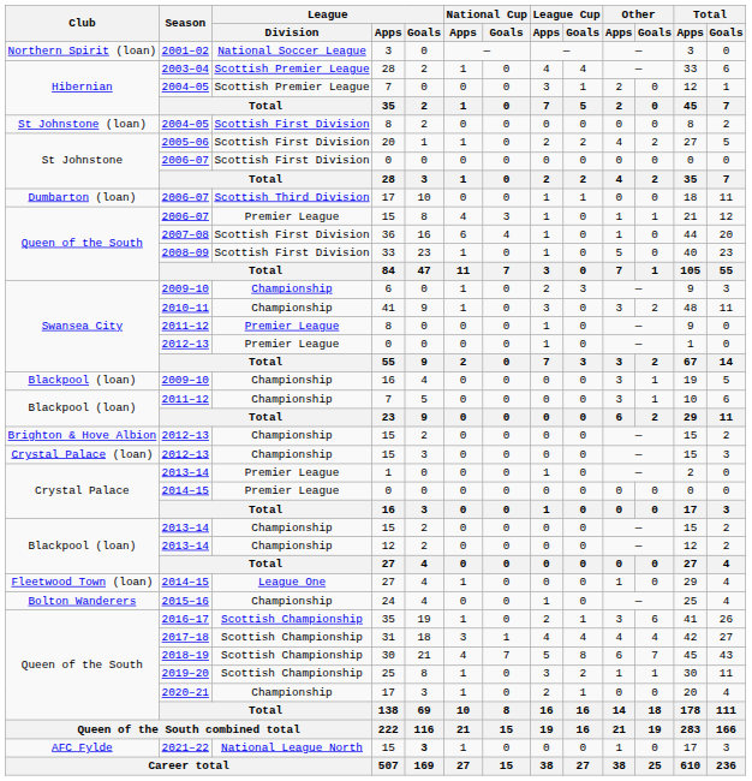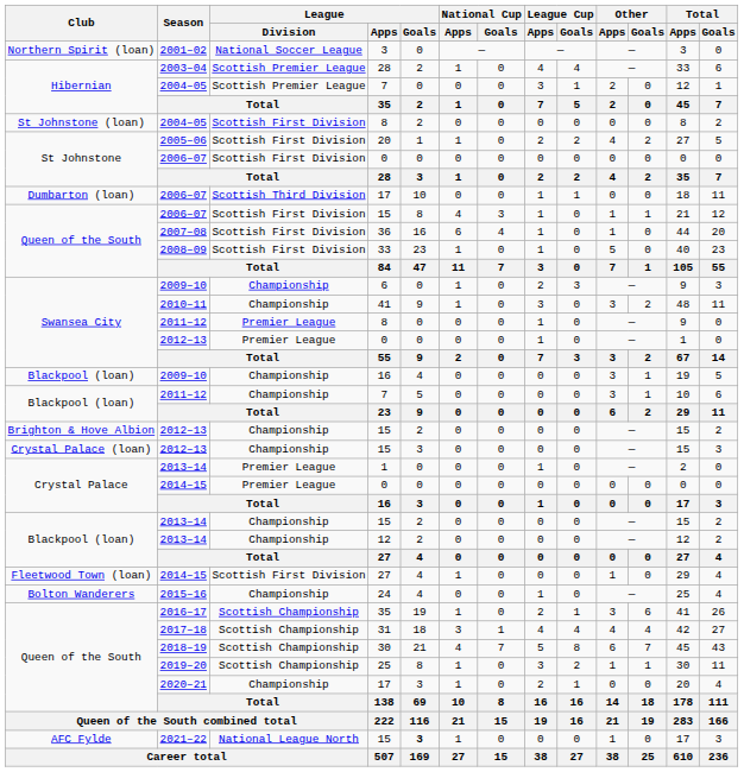 <table class="wikitable" style="text-align:center">
 <tr>
 <th rowspan="2">Club</th>
 <th rowspan="2">Season</th>
 <th colspan="3">League</th>
 <th colspan="2">National Cup</th>
 <th colspan="2">League Cup</th>
 <th colspan="2">Other</th>
 <th colspan="2">Total</th>
 </tr>
 <tr>
 <th>Division</th>
 <th>Apps</th>
 <th>Goals</th>
 <th>Apps</th>
 <th>Goals</th>
 <th>Apps</th>
 <th>Goals</th>
 <th>Apps</th>
 <th>Goals</th>
 <th>Apps</th>
 <th>Goals</th>
 </tr>
 <tr>
 <td><a href='#'>Northern Spirit</a> (loan)</td>
 <td><a href='#'>2001–02</a></td>
 <td><a href='#'>National Soccer League</a></td>
 <td>3</td>
 <td>0</td>
 <td colspan="2">—</td>
 <td colspan="2">—</td>
 <td colspan="2">—</td>
 <td>3</td>
 <td>0</td>
 </tr>
 <tr>
 <td rowspan="3"><a href='#'>Hibernian</a></td>
 <td><a href='#'>2003–04</a></td>
 <td><a href='#'>Scottish Premier League</a></td>
 <td>28</td>
 <td>2</td>
 <td>1</td>
 <td>0</td>
 <td>4</td>
 <td>4</td>
 <td colspan="2">—</td>
 <td>33</td>
 <td>6</td>
 </tr>
 <tr>
 <td><a href='#'>2004–05</a></td>
 <td>Scottish Premier League</td>
 <td>7</td>
 <td>0</td>
 <td>0</td>
 <td>0</td>
 <td>3</td>
 <td>1</td>
 <td>2</td>
 <td>0</td>
 <td>12</td>
 <td>1</td>
 </tr>
 <tr>
 <th colspan="2">Total</th>
 <th>35</th>
 <th>2</th>
 <th>1</th>
 <th>0</th>
 <th>7</th>
 <th>5</th>
 <th>2</th>
 <th>0</th>
 <th>45</th>
 <th>7</th>
 </tr>
 <tr>
 <td><a href='#'>St Johnstone</a> (loan)</td>
 <td><a href='#'>2004–05</a></td>
 <td><a href='#'>Scottish First Division</a></td>
 <td>8</td>
 <td>2</td>
 <td>0</td>
 <td>0</td>
 <td>0</td>
 <td>0</td>
 <td>0</td>
 <td>0</td>
 <td>8</td>
 <td>2</td>
 </tr>
 <tr>
 <td rowspan="3">St Johnstone</td>
 <td><a href='#'>2005–06</a></td>
 <td>Scottish First Division</td>
 <td>20</td>
 <td>1</td>
 <td>1</td>
 <td>0</td>
 <td>2</td>
 <td>2</td>
 <td>4</td>
 <td>2</td>
 <td>27</td>
 <td>5</td>
 </tr>
 <tr>
 <td><a href='#'>2006–07</a></td>
 <td>Scottish First Division</td>
 <td>0</td>
 <td>0</td>
 <td>0</td>
 <td>0</td>
 <td>0</td>
 <td>0</td>
 <td>0</td>
 <td>0</td>
 <td>0</td>
 <td>0</td>
 </tr>
 <tr>
 <th colspan="2">Total</th>
 <th>28</th>
 <th>3</th>
 <th>1</th>
 <th>0</th>
 <th>2</th>
 <th>2</th>
 <th>4</th>
 <th>2</th>
 <th>35</th>
 <th>7</th>
 </tr>
 <tr>
 <td><a href='#'>Dumbarton</a> (loan)</td>
 <td><a href='#'>2006–07</a></td>
 <td><a href='#'>Scottish Third Division</a></td>
 <td>17</td>
 <td>10</td>
 <td>0</td>
 <td>0</td>
 <td>1</td>
 <td>1</td>
 <td>0</td>
 <td>0</td>
 <td>18</td>
 <td>11</td>
 </tr>
 <tr>
 <td rowspan="4"><a href='#'>Queen of the South</a></td>
 <td><a href='#'>2006–07</a></td>
-<td>Premier League</td>
+<td>Scottish First Division</td>
 <td>15</td>
 <td>8</td>
 <td>4</td>
 <td>3</td>
 <td>1</td>
 <td>0</td>
 <td>1</td>
 <td>1</td>
 <td>21</td>
 <td>12</td>
 </tr>
 <tr>
 <td><a href='#'>2007–08</a></td>
 <td>Scottish First Division</td>
 <td>36</td>
 <td>16</td>
 <td>6</td>
 <td>4</td>
 <td>1</td>
 <td>0</td>
 <td>1</td>
 <td>0</td>
 <td>44</td>
 <td>20</td>
 </tr>
 <tr>
 <td><a href='#'>2008–09</a></td>
 <td>Scottish First Division</td>
 <td>33</td>
 <td>23</td>
 <td>1</td>
 <td>0</td>
 <td>1</td>
 <td>0</td>
 <td>5</td>
 <td>0</td>
 <td>40</td>
 <td>23</td>
 </tr>
 <tr>
 <th colspan="2">Total</th>
 <th>84</th>
 <th>47</th>
 <th>11</th>
 <th>7</th>
 <th>3</th>
 <th>0</th>
 <th>7</th>
 <th>1</th>
 <th>105</th>
 <th>55</th>
 </tr>
 <tr>
 <td rowspan="5"><a href='#'>Swansea City</a></td>
 <td><a href='#'>2009–10</a></td>
 <td><a href='#'>Championship</a></td>
 <td>6</td>
 <td>0</td>
 <td>1</td>
 <td>0</td>
 <td>2</td>
 <td>3</td>
 <td colspan="2">—</td>
 <td>9</td>
 <td>3</td>
 </tr>
 <tr>
 <td><a href='#'>2010–11</a></td>
 <td>Championship</td>
 <td>41</td>
 <td>9</td>
 <td>1</td>
 <td>0</td>
 <td>3</td>
 <td>0</td>
 <td>3</td>
 <td>2</td>
 <td>48</td>
 <td>11</td>
 </tr>
 <tr>
 <td><a href='#'>2011–12</a></td>
 <td><a href='#'>Premier League</a></td>
 <td>8</td>
 <td>0</td>
 <td>0</td>
 <td>0</td>
 <td>1</td>
 <td>0</td>
 <td colspan="2">—</td>
 <td>9</td>
 <td>0</td>
 </tr>
 <tr>
 <td><a href='#'>2012–13</a></td>
 <td>Premier League</td>
 <td>0</td>
 <td>0</td>
 <td>0</td>
 <td>0</td>
 <td>1</td>
 <td>0</td>
 <td colspan="2">—</td>
 <td>1</td>
 <td>0</td>
 </tr>
 <tr>
 <th colspan="2">Total</th>
 <th>55</th>
 <th>9</th>
 <th>2</th>
 <th>0</th>
 <th>7</th>
 <th>3</th>
 <th>3</th>
 <th>2</th>
 <th>67</th>
 <th>14</th>
 </tr>
 <tr>
 <td><a href='#'>Blackpool</a> (loan)</td>
 <td><a href='#'>2009–10</a></td>
 <td>Championship</td>
 <td>16</td>
 <td>4</td>
 <td>0</td>
 <td>0</td>
 <td>0</td>
 <td>0</td>
 <td>3</td>
 <td>1</td>
 <td>19</td>
 <td>5</td>
 </tr>
 <tr>
 <td rowspan="2">Blackpool (loan)</td>
 <td><a href='#'>2011–12</a></td>
 <td>Championship</td>
 <td>7</td>
 <td>5</td>
 <td>0</td>
 <td>0</td>
 <td>0</td>
 <td>0</td>
 <td>3</td>
 <td>1</td>
 <td>10</td>
 <td>6</td>
 </tr>
 <tr>
 <th colspan="2">Total</th>
 <th>23</th>
 <th>9</th>
 <th>0</th>
 <th>0</th>
 <th>0</th>
 <th>0</th>
 <th>6</th>
 <th>2</th>
 <th>29</th>
 <th>11</th>
 </tr>
 <tr>
 <td><a href='#'>Brighton & Hove Albion</a></td>
 <td><a href='#'>2012–13</a></td>
 <td>Championship</td>
 <td>15</td>
 <td>2</td>
 <td>0</td>
 <td>0</td>
 <td>0</td>
 <td>0</td>
 <td colspan="2">—</td>
 <td>15</td>
 <td>2</td>
 </tr>
 <tr>
 <td><a href='#'>Crystal Palace</a> (loan)</td>
 <td><a href='#'>2012–13</a></td>
 <td>Championship</td>
 <td>15</td>
 <td>3</td>
 <td>0</td>
 <td>0</td>
 <td>0</td>
 <td>0</td>
 <td colspan="2">—</td>
 <td>15</td>
 <td>3</td>
 </tr>
 <tr>
 <td rowspan="3">Crystal Palace</td>
 <td><a href='#'>2013–14</a></td>
 <td>Premier League</td>
 <td>1</td>
 <td>0</td>
 <td>0</td>
 <td>0</td>
 <td>1</td>
 <td>0</td>
 <td colspan="2">—</td>
 <td>2</td>
 <td>0</td>
 </tr>
 <tr>
 <td><a href='#'>2014–15</a></td>
 <td>Premier League</td>
 <td>0</td>
 <td>0</td>
 <td>0</td>
 <td>0</td>
 <td>0</td>
 <td>0</td>
 <td>0</td>
 <td>0</td>
 <td>0</td>
 <td>0</td>
 </tr>
 <tr>
 <th colspan="2">Total</th>
 <th>16</th>
 <th>3</th>
 <th>0</th>
 <th>0</th>
 <th>1</th>
 <th>0</th>
 <th>0</th>
 <th>0</th>
 <th>17</th>
 <th>3</th>
 </tr>
 <tr>
 <td rowspan="3">Blackpool (loan)</td>
 <td><a href='#'>2013–14</a></td>
 <td>Championship</td>
 <td>15</td>
 <td>2</td>
 <td>0</td>
 <td>0</td>
 <td>0</td>
 <td>0</td>
 <td colspan="2">—</td>
 <td>15</td>
 <td>2</td>
 </tr>
 <tr>
 <td><a href='#'>2013–14</a></td>
 <td>Championship</td>
 <td>12</td>
 <td>2</td>
 <td>0</td>
 <td>0</td>
 <td>0</td>
 <td>0</td>
 <td colspan="2">—</td>
 <td>12</td>
 <td>2</td>
 </tr>
 <tr>
 <th colspan="2">Total</th>
 <th>27</th>
 <th>4</th>
 <th>0</th>
 <th>0</th>
 <th>0</th>
 <th>0</th>
 <th>0</th>
 <th>0</th>
 <th>27</th>
 <th>4</th>
 </tr>
 <tr>
 <td><a href='#'>Fleetwood Town</a> (loan)</td>
 <td><a href='#'>2014–15</a></td>
-<td><a href='#'>League One</a></td>
+<td>Scottish First Division</td>
 <td>27</td>
 <td>4</td>
 <td>1</td>
 <td>0</td>
 <td>0</td>
 <td>0</td>
 <td>1</td>
 <td>0</td>
 <td>29</td>
 <td>4</td>
 </tr>
 <tr>
 <td><a href='#'>Bolton Wanderers</a></td>
 <td><a href='#'>2015–16</a></td>
 <td>Championship</td>
 <td>24</td>
 <td>4</td>
 <td>0</td>
 <td>0</td>
 <td>1</td>
 <td>0</td>
 <td colspan="2">—</td>
 <td>25</td>
 <td>4</td>
 </tr>
 <tr>
 <td rowspan="6">Queen of the South</td>
 <td><a href='#'>2016–17</a></td>
 <td><a href='#'>Scottish Championship</a></td>
 <td>35</td>
 <td>19</td>
 <td>1</td>
 <td>0</td>
 <td>2</td>
 <td>1</td>
 <td>3</td>
 <td>6</td>
 <td>41</td>
 <td>26</td>
 </tr>
 <tr>
 <td><a href='#'>2017–18</a></td>
 <td>Scottish Championship</td>
 <td>31</td>
 <td>18</td>
 <td>3</td>
 <td>1</td>
 <td>4</td>
 <td>4</td>
 <td>4</td>
 <td>4</td>
 <td>42</td>
 <td>27</td>
 </tr>
 <tr>
 <td><a href='#'>2018–19</a></td>
 <td>Scottish Championship</td>
 <td>30</td>
 <td>21</td>
 <td>4</td>
 <td>7</td>
 <td>5</td>
 <td>8</td>
 <td>6</td>
 <td>7</td>
 <td>45</td>
 <td>43</td>
 </tr>
 <tr>
 <td><a href='#'>2019–20</a></td>
 <td>Scottish Championship</td>
 <td>25</td>
 <td>8</td>
 <td>1</td>
 <td>0</td>
 <td>3</td>
 <td>2</td>
 <td>1</td>
 <td>1</td>
 <td>30</td>
 <td>11</td>
 </tr>
 <tr>
 <td><a href='#'>2020–21</a></td>
 <td>Championship</td>
 <td>17</td>
 <td>3</td>
 <td>1</td>
 <td>0</td>
 <td>2</td>
 <td>1</td>
 <td>0</td>
 <td>0</td>
 <td>20</td>
 <td>4</td>
 </tr>
 <tr>
 <th colspan="2">Total</th>
 <th>138</th>
 <th>69</th>
 <th>10</th>
 <th>8</th>
 <th>16</th>
 <th>16</th>
 <th>14</th>
 <th>18</th>
 <th>178</th>
 <th>111</th>
 </tr>
 <tr>
 <th colspan="3">Queen of the South combined total</th>
 <th>222</th>
 <th>116</th>
 <th>21</th>
 <th>15</th>
 <th>19</th>
 <th>16</th>
 <th>21</th>
 <th>19</th>
 <th>283</th>
 <th>166</th>
 </tr>
 <tr>
 <td><a href='#'>AFC Fylde</a></td>
 <td><a href='#'>2021–22</a></td>
 <td><a href='#'>National League North</a></td>
 <td>15</td>
 <td><strong>3</strong></td>
 <td>1</td>
 <td>0</td>
 <td>0</td>
 <td>0</td>
 <td>1</td>
 <td>0</td>
 <td>17</td>
 <td>3</td>
 </tr>
 <tr>
 <th colspan="3">Career total</th>
 <th>507</th>
 <th>169</th>
 <th>27</th>
 <th>15</th>
 <th>38</th>
 <th>27</th>
 <th>38</th>
 <th>25</th>
 <th>610</th>
 <th>236</th>
 </tr>
 </table>
